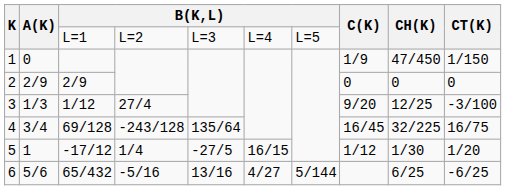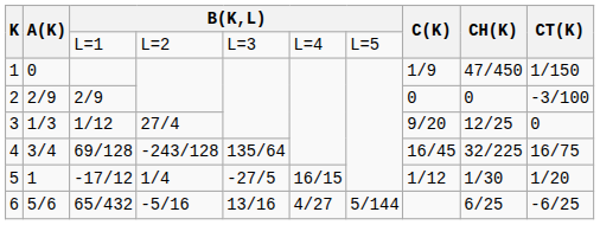 <table class="wikitable">
 <tr>
 <th rowspan="2">K</th>
 <th rowspan="2">A(K)</th>
 <th colspan="5">B(K,L)</th>
 <th rowspan="2">C(K)</th>
 <th rowspan="2">CH(K)</th>
 <th rowspan="2">CT(K)</th>
 </tr>
 <tr>
 <td>L=1</td>
 <td>L=2</td>
 <td>L=3</td>
 <td>L=4</td>
 <td>L=5</td>
 </tr>
 <tr>
 <td>1</td>
 <td>0</td>
 <td></td>
 <td rowspan="2"></td>
 <td rowspan="3"></td>
 <td rowspan="4"></td>
 <td rowspan="5"></td>
 <td>1/9</td>
 <td>47/450</td>
 <td>1/150</td>
 </tr>
 <tr>
 <td>2</td>
 <td>2/9</td>
 <td>2/9</td>
 <td>0</td>
 <td>0</td>
-<td>0</td>
+<td>-3/100</td>
 </tr>
 <tr>
 <td>3</td>
 <td>1/3</td>
 <td>1/12</td>
 <td>27/4</td>
 <td>9/20</td>
 <td>12/25</td>
-<td>-3/100</td>
+<td>0</td>
 </tr>
 <tr>
 <td>4</td>
 <td>3/4</td>
 <td>69/128</td>
 <td>-243/128</td>
 <td>135/64</td>
 <td>16/45</td>
 <td>32/225</td>
 <td>16/75</td>
 </tr>
 <tr>
 <td>5</td>
 <td>1</td>
 <td>-17/12</td>
 <td>1/4</td>
 <td>-27/5</td>
 <td>16/15</td>
 <td>1/12</td>
 <td>1/30</td>
 <td>1/20</td>
 </tr>
 <tr>
 <td>6</td>
 <td>5/6</td>
 <td>65/432</td>
 <td>-5/16</td>
 <td>13/16</td>
 <td>4/27</td>
 <td>5/144</td>
 <td></td>
 <td>6/25</td>
 <td>-6/25</td>
 </tr>
 </table>
